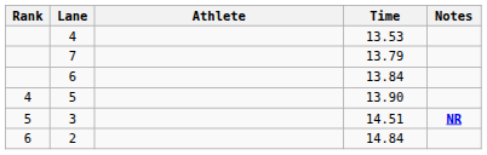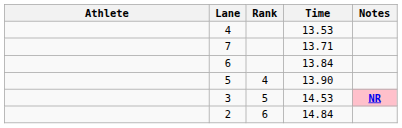 <table class="wikitable sortable" style="text-align:center">
 <tr>
+<th width=250>Athlete</th>
+<th width=40>Lane</th>
 <th width=40>Rank</th>
-<th width=40>Lane</th>
-<th width=250>Athlete</th>
 <th width=80>Time</th>
 <th width=50>Notes</th>
 </tr>
 <tr>
+<td align=left></td>
+<td>4</td>
 <td></td>
-<td>4</td>
-<td align=left></td>
 <td>13.53</td>
 <td></td>
 </tr>
 <tr>
+<td align=left></td>
+<td>7</td>
 <td></td>
-<td>7</td>
-<td align=left></td>
-<td>13.79</td>
+<td>13.71</td>
 <td></td>
 </tr>
 <tr>
+<td align=left></td>
+<td>6</td>
 <td></td>
-<td>6</td>
-<td align=left></td>
 <td>13.84</td>
 <td></td>
 </tr>
 <tr>
+<td align=left></td>
+<td>5</td>
 <td>4</td>
-<td>5</td>
-<td align=left></td>
 <td>13.90</td>
 <td></td>
 </tr>
 <tr>
+<td align=left></td>
+<td>3</td>
 <td>5</td>
-<td>3</td>
-<td align=left></td>
-<td>14.51</td>
-<td><strong><a href='#'>NR</a></strong></td>
+<td>14.53</td>
+<td style="background: pink;"><strong><a href='#'>NR</a></strong></td>
 </tr>
 <tr>
+<td align=left></td>
+<td>2</td>
 <td>6</td>
-<td>2</td>
-<td align=left></td>
 <td>14.84</td>
 <td></td>
 </tr>
 </table>
